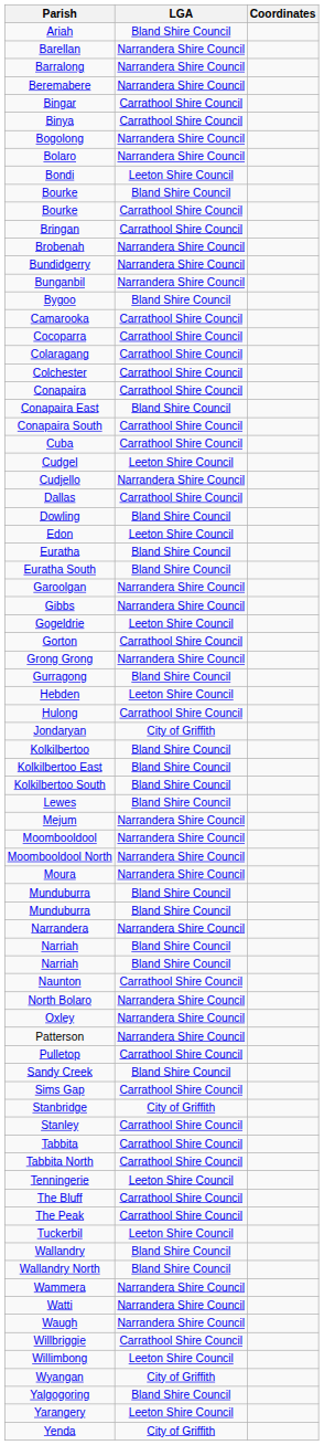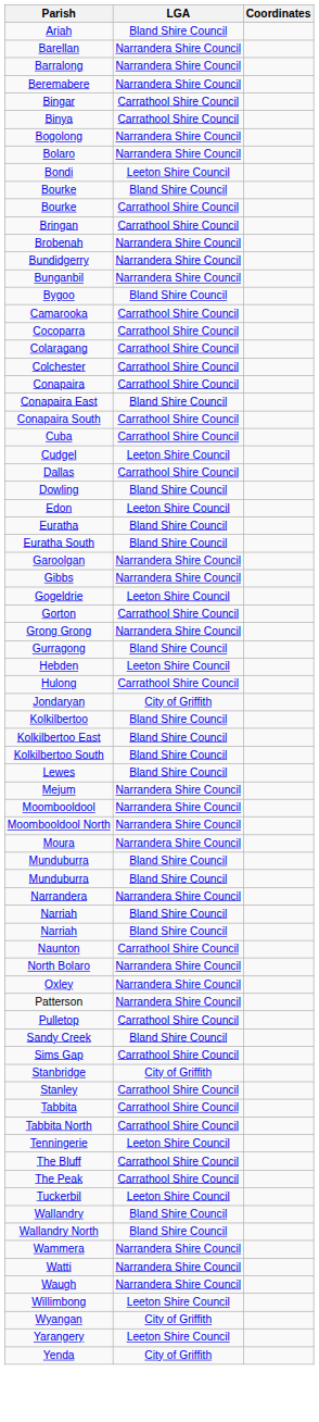 <table class="wikitable" style="text-align:center">
 <tr>
 <th>Parish</th>
 <th>LGA</th>
 <th>Coordinates</th>
 </tr>
 <tr>
 <td><a href='#'>Ariah</a></td>
 <td><a href='#'>Bland Shire Council</a></td>
 <td></td>
 </tr>
 <tr>
 <td><a href='#'>Barellan</a></td>
 <td><a href='#'>Narrandera Shire Council</a></td>
 <td></td>
 </tr>
 <tr>
 <td><a href='#'>Barralong</a></td>
 <td><a href='#'>Narrandera Shire Council</a></td>
 <td></td>
 </tr>
 <tr>
 <td><a href='#'>Beremabere</a></td>
 <td><a href='#'>Narrandera Shire Council</a></td>
 <td></td>
 </tr>
 <tr>
 <td><a href='#'>Bingar</a></td>
 <td><a href='#'>Carrathool Shire Council</a></td>
 <td></td>
 </tr>
 <tr>
 <td><a href='#'>Binya</a></td>
 <td><a href='#'>Carrathool Shire Council</a></td>
 <td></td>
 </tr>
 <tr>
 <td><a href='#'>Bogolong</a></td>
 <td><a href='#'>Narrandera Shire Council</a></td>
 <td></td>
 </tr>
 <tr>
 <td><a href='#'>Bolaro</a></td>
 <td><a href='#'>Narrandera Shire Council</a></td>
 <td></td>
 </tr>
 <tr>
 <td><a href='#'>Bondi</a></td>
 <td><a href='#'>Leeton Shire Council</a></td>
 <td></td>
 </tr>
 <tr>
 <td><a href='#'>Bourke</a></td>
 <td><a href='#'>Bland Shire Council</a></td>
 <td></td>
 </tr>
 <tr>
 <td><a href='#'>Bourke</a></td>
 <td><a href='#'>Carrathool Shire Council</a></td>
 <td></td>
 </tr>
 <tr>
 <td><a href='#'>Bringan</a></td>
 <td><a href='#'>Carrathool Shire Council</a></td>
 <td></td>
 </tr>
 <tr>
 <td><a href='#'>Brobenah</a></td>
 <td><a href='#'>Narrandera Shire Council</a></td>
 <td></td>
 </tr>
 <tr>
 <td><a href='#'>Bundidgerry</a></td>
 <td><a href='#'>Narrandera Shire Council</a></td>
 <td></td>
 </tr>
 <tr>
 <td><a href='#'>Bunganbil</a></td>
 <td><a href='#'>Narrandera Shire Council</a></td>
 <td></td>
 </tr>
 <tr>
 <td><a href='#'>Bygoo</a></td>
 <td><a href='#'>Bland Shire Council</a></td>
 <td></td>
 </tr>
 <tr>
 <td><a href='#'>Camarooka</a></td>
 <td><a href='#'>Carrathool Shire Council</a></td>
 <td></td>
 </tr>
 <tr>
 <td><a href='#'>Cocoparra</a></td>
 <td><a href='#'>Carrathool Shire Council</a></td>
 <td></td>
 </tr>
 <tr>
 <td><a href='#'>Colaragang</a></td>
 <td><a href='#'>Carrathool Shire Council</a></td>
 <td></td>
 </tr>
 <tr>
 <td><a href='#'>Colchester</a></td>
 <td><a href='#'>Carrathool Shire Council</a></td>
 <td></td>
 </tr>
 <tr>
 <td><a href='#'>Conapaira</a></td>
 <td><a href='#'>Carrathool Shire Council</a></td>
 <td></td>
 </tr>
 <tr>
 <td><a href='#'>Conapaira East</a></td>
 <td><a href='#'>Bland Shire Council</a></td>
 <td></td>
 </tr>
 <tr>
 <td><a href='#'>Conapaira South</a></td>
 <td><a href='#'>Carrathool Shire Council</a></td>
 <td></td>
 </tr>
 <tr>
 <td><a href='#'>Cuba</a></td>
 <td><a href='#'>Carrathool Shire Council</a></td>
 <td></td>
 </tr>
 <tr>
 <td><a href='#'>Cudgel</a></td>
 <td><a href='#'>Leeton Shire Council</a></td>
-<td></td>
-</tr>
-<tr>
-<td><a href='#'>Cudjello</a></td>
-<td><a href='#'>Narrandera Shire Council</a></td>
 <td></td>
 </tr>
 <tr>
 <td><a href='#'>Dallas</a></td>
 <td><a href='#'>Carrathool Shire Council</a></td>
 <td></td>
 </tr>
 <tr>
 <td><a href='#'>Dowling</a></td>
 <td><a href='#'>Bland Shire Council</a></td>
 <td></td>
 </tr>
 <tr>
 <td><a href='#'>Edon</a></td>
 <td><a href='#'>Leeton Shire Council</a></td>
 <td></td>
 </tr>
 <tr>
 <td><a href='#'>Euratha</a></td>
 <td><a href='#'>Bland Shire Council</a></td>
 <td></td>
 </tr>
 <tr>
 <td><a href='#'>Euratha South</a></td>
 <td><a href='#'>Bland Shire Council</a></td>
 <td></td>
 </tr>
 <tr>
 <td><a href='#'>Garoolgan</a></td>
 <td><a href='#'>Narrandera Shire Council</a></td>
 <td></td>
 </tr>
 <tr>
 <td><a href='#'>Gibbs</a></td>
 <td><a href='#'>Narrandera Shire Council</a></td>
 <td></td>
 </tr>
 <tr>
 <td><a href='#'>Gogeldrie</a></td>
 <td><a href='#'>Leeton Shire Council</a></td>
 <td></td>
 </tr>
 <tr>
 <td><a href='#'>Gorton</a></td>
 <td><a href='#'>Carrathool Shire Council</a></td>
 <td></td>
 </tr>
 <tr>
 <td><a href='#'>Grong Grong</a></td>
 <td><a href='#'>Narrandera Shire Council</a></td>
 <td></td>
 </tr>
 <tr>
 <td><a href='#'>Gurragong</a></td>
 <td><a href='#'>Bland Shire Council</a></td>
 <td></td>
 </tr>
 <tr>
 <td><a href='#'>Hebden</a></td>
 <td><a href='#'>Leeton Shire Council</a></td>
 <td></td>
 </tr>
 <tr>
 <td><a href='#'>Hulong</a></td>
 <td><a href='#'>Carrathool Shire Council</a></td>
 <td></td>
 </tr>
 <tr>
 <td><a href='#'>Jondaryan</a></td>
 <td><a href='#'>City of Griffith</a></td>
 <td></td>
 </tr>
 <tr>
 <td><a href='#'>Kolkilbertoo</a></td>
 <td><a href='#'>Bland Shire Council</a></td>
 <td></td>
 </tr>
 <tr>
 <td><a href='#'>Kolkilbertoo East</a></td>
 <td><a href='#'>Bland Shire Council</a></td>
 <td></td>
 </tr>
 <tr>
 <td><a href='#'>Kolkilbertoo South</a></td>
 <td><a href='#'>Bland Shire Council</a></td>
 <td></td>
 </tr>
 <tr>
 <td><a href='#'>Lewes</a></td>
 <td><a href='#'>Bland Shire Council</a></td>
 <td></td>
 </tr>
 <tr>
 <td><a href='#'>Mejum</a></td>
 <td><a href='#'>Narrandera Shire Council</a></td>
 <td></td>
 </tr>
 <tr>
 <td><a href='#'>Moombooldool</a></td>
 <td><a href='#'>Narrandera Shire Council</a></td>
 <td></td>
 </tr>
 <tr>
 <td><a href='#'>Moombooldool North</a></td>
 <td><a href='#'>Narrandera Shire Council</a></td>
 <td></td>
 </tr>
 <tr>
 <td><a href='#'>Moura</a></td>
 <td><a href='#'>Narrandera Shire Council</a></td>
 <td></td>
 </tr>
 <tr>
 <td><a href='#'>Munduburra</a></td>
 <td><a href='#'>Bland Shire Council</a></td>
 <td></td>
 </tr>
 <tr>
 <td><a href='#'>Munduburra</a></td>
 <td><a href='#'>Bland Shire Council</a></td>
 <td></td>
 </tr>
 <tr>
 <td><a href='#'>Narrandera</a></td>
 <td><a href='#'>Narrandera Shire Council</a></td>
 <td></td>
 </tr>
 <tr>
 <td><a href='#'>Narriah</a></td>
 <td><a href='#'>Bland Shire Council</a></td>
 <td></td>
 </tr>
 <tr>
 <td><a href='#'>Narriah</a></td>
 <td><a href='#'>Bland Shire Council</a></td>
 <td></td>
 </tr>
 <tr>
 <td><a href='#'>Naunton</a></td>
 <td><a href='#'>Carrathool Shire Council</a></td>
 <td></td>
 </tr>
 <tr>
 <td><a href='#'>North Bolaro</a></td>
 <td><a href='#'>Narrandera Shire Council</a></td>
 <td></td>
 </tr>
 <tr>
 <td><a href='#'>Oxley</a></td>
 <td><a href='#'>Narrandera Shire Council</a></td>
 <td></td>
 </tr>
 <tr>
 <td>Patterson</td>
 <td><a href='#'>Narrandera Shire Council</a></td>
 <td></td>
 </tr>
 <tr>
 <td><a href='#'>Pulletop</a></td>
 <td><a href='#'>Carrathool Shire Council</a></td>
 <td></td>
 </tr>
 <tr>
 <td><a href='#'>Sandy Creek</a></td>
 <td><a href='#'>Bland Shire Council</a></td>
 <td></td>
 </tr>
 <tr>
 <td><a href='#'>Sims Gap</a></td>
 <td><a href='#'>Carrathool Shire Council</a></td>
 <td></td>
 </tr>
 <tr>
 <td><a href='#'>Stanbridge</a></td>
 <td><a href='#'>City of Griffith</a></td>
 <td></td>
 </tr>
 <tr>
 <td><a href='#'>Stanley</a></td>
 <td><a href='#'>Carrathool Shire Council</a></td>
 <td></td>
 </tr>
 <tr>
 <td><a href='#'>Tabbita</a></td>
 <td><a href='#'>Carrathool Shire Council</a></td>
 <td></td>
 </tr>
 <tr>
 <td><a href='#'>Tabbita North</a></td>
 <td><a href='#'>Carrathool Shire Council</a></td>
 <td></td>
 </tr>
 <tr>
 <td><a href='#'>Tenningerie</a></td>
 <td><a href='#'>Leeton Shire Council</a></td>
 <td></td>
 </tr>
 <tr>
 <td><a href='#'>The Bluff</a></td>
 <td><a href='#'>Carrathool Shire Council</a></td>
 <td></td>
 </tr>
 <tr>
 <td><a href='#'>The Peak</a></td>
 <td><a href='#'>Carrathool Shire Council</a></td>
 <td></td>
 </tr>
 <tr>
 <td><a href='#'>Tuckerbil</a></td>
 <td><a href='#'>Leeton Shire Council</a></td>
 <td></td>
 </tr>
 <tr>
 <td><a href='#'>Wallandry</a></td>
 <td><a href='#'>Bland Shire Council</a></td>
 <td></td>
 </tr>
 <tr>
 <td><a href='#'>Wallandry North</a></td>
 <td><a href='#'>Bland Shire Council</a></td>
 <td></td>
 </tr>
 <tr>
 <td><a href='#'>Wammera</a></td>
 <td><a href='#'>Narrandera Shire Council</a></td>
 <td></td>
 </tr>
 <tr>
 <td><a href='#'>Watti</a></td>
 <td><a href='#'>Narrandera Shire Council</a></td>
 <td></td>
 </tr>
 <tr>
 <td><a href='#'>Waugh</a></td>
 <td><a href='#'>Narrandera Shire Council</a></td>
 <td></td>
 </tr>
 <tr>
-<td><a href='#'>Willbriggie</a></td>
-<td><a href='#'>Carrathool Shire Council</a></td>
-<td></td>
-</tr>
-<tr>
 <td><a href='#'>Willimbong</a></td>
 <td><a href='#'>Leeton Shire Council</a></td>
 <td></td>
 </tr>
 <tr>
 <td><a href='#'>Wyangan</a></td>
 <td><a href='#'>City of Griffith</a></td>
-<td></td>
-</tr>
-<tr>
-<td><a href='#'>Yalgogoring</a></td>
-<td><a href='#'>Bland Shire Council</a></td>
 <td></td>
 </tr>
 <tr>
 <td><a href='#'>Yarangery</a></td>
 <td><a href='#'>Leeton Shire Council</a></td>
 <td></td>
 </tr>
 <tr>
 <td><a href='#'>Yenda</a></td>
 <td><a href='#'>City of Griffith</a></td>
 <td></td>
 </tr>
 </table>
